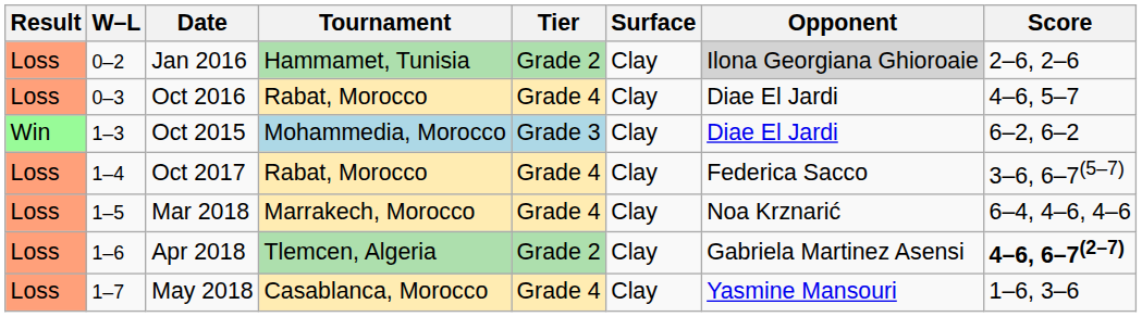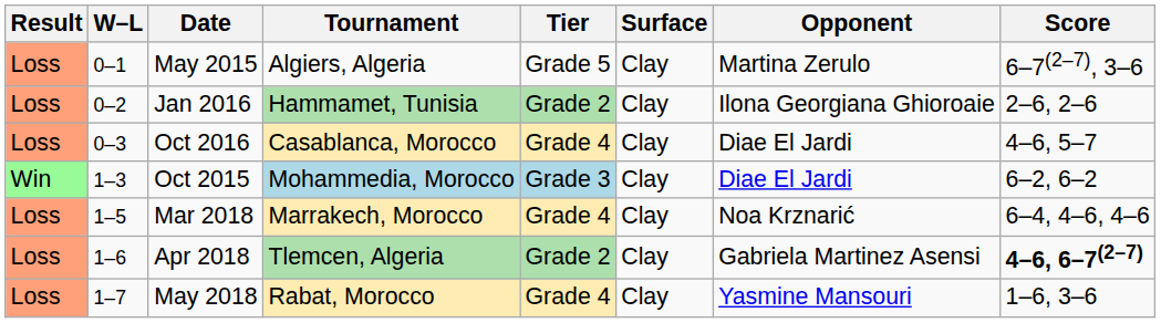 <table class="sortable wikitable">
 <tr>
 <th>Result</th>
 <th class="unsortable">W–L</th>
 <th>Date</th>
 <th>Tournament</th>
 <th>Tier</th>
 <th>Surface</th>
 <th>Opponent</th>
 <th class="unsortable">Score</th>
 </tr>
 <tr>
 <td style="background:#ffa07a;">Loss</td>
+<td><small>0–1</small></td>
+<td>May 2015</td>
+<td>Algiers, Algeria</td>
+<td>Grade 5</td>
+<td>Clay</td>
+<td> Martina Zerulo</td>
+<td>6–7<sup>(2–7)</sup>, 3–6</td>
+</tr>
+<tr>
+<td style="background:#ffa07a;">Loss</td>
 <td><small>0–2</small></td>
 <td>Jan 2016</td>
 <td bgcolor="#ADDFAD">Hammamet, Tunisia</td>
 <td bgcolor="#ADDFAD">Grade 2</td>
 <td>Clay</td>
-<td style="background: lightgrey;"> Ilona Georgiana Ghioroaie</td>
+<td> Ilona Georgiana Ghioroaie</td>
 <td>2–6, 2–6</td>
 </tr>
 <tr>
 <td style="background:#ffa07a;">Loss</td>
 <td><small>0–3</small></td>
 <td>Oct 2016</td>
-<td bgcolor="#ffecb2">Rabat, Morocco</td>
+<td bgcolor="#ffecb2">Casablanca, Morocco</td>
 <td bgcolor="#ffecb2">Grade 4</td>
 <td>Clay</td>
 <td> Diae El Jardi</td>
 <td>4–6, 5–7</td>
 </tr>
 <tr>
 <td bgcolor="98FB98">Win</td>
 <td><small>1–3</small></td>
 <td>Oct 2015</td>
 <td bgcolor="lightblue">Mohammedia, Morocco</td>
 <td bgcolor="lightblue">Grade 3</td>
 <td>Clay</td>
 <td> <a href='#'>Diae El Jardi</a></td>
 <td>6–2, 6–2</td>
-</tr>
-<tr>
-<td style="background:#ffa07a;">Loss</td>
-<td><small>1–4</small></td>
-<td>Oct 2017</td>
-<td bgcolor="#ffecb2">Rabat, Morocco</td>
-<td bgcolor="#ffecb2">Grade 4</td>
-<td>Clay</td>
-<td> Federica Sacco</td>
-<td>3–6, 6–7<sup>(5–7)</sup></td>
 </tr>
 <tr>
 <td style="background:#ffa07a;">Loss</td>
 <td><small>1–5</small></td>
 <td>Mar 2018</td>
 <td bgcolor="#ffecb2">Marrakech, Morocco</td>
 <td bgcolor="#ffecb2">Grade 4</td>
 <td>Clay</td>
 <td> Noa Krznarić</td>
 <td>6–4, 4–6, 4–6</td>
 </tr>
 <tr>
 <td style="background:#ffa07a;">Loss</td>
 <td><small>1–6</small></td>
 <td>Apr 2018</td>
 <td bgcolor="#ADDFAD">Tlemcen, Algeria</td>
 <td bgcolor="#ADDFAD">Grade 2</td>
 <td>Clay</td>
 <td> Gabriela Martinez Asensi</td>
 <td><strong>4–6, 6–7<sup>(2–7)</sup></strong></td>
 </tr>
 <tr>
 <td style="background:#ffa07a;">Loss</td>
 <td><small>1–7</small></td>
 <td>May 2018</td>
-<td bgcolor="#ffecb2">Casablanca, Morocco</td>
+<td bgcolor="#ffecb2">Rabat, Morocco</td>
 <td bgcolor="#ffecb2">Grade 4</td>
 <td>Clay</td>
 <td> <a href='#'>Yasmine Mansouri</a></td>
 <td>1–6, 3–6</td>
 </tr>
 </table>
